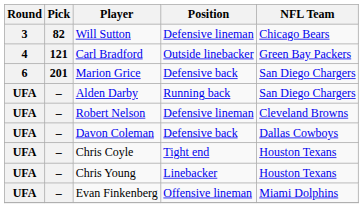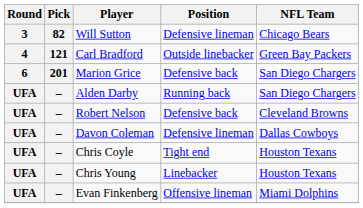 <table class="wikitable" style="font-size: 95%;">
 <tr>
 <th>Round</th>
 <th>Pick</th>
 <th>Player</th>
 <th>Position</th>
 <th>NFL Team</th>
 </tr>
 <tr>
 <th>3</th>
 <th>82</th>
 <td><a href='#'>Will Sutton</a></td>
 <td><a href='#'>Defensive lineman</a></td>
 <td><a href='#'>Chicago Bears</a></td>
 </tr>
 <tr>
 <th>4</th>
 <th>121</th>
 <td><a href='#'>Carl Bradford</a></td>
 <td><a href='#'>Outside linebacker</a></td>
 <td><a href='#'>Green Bay Packers</a></td>
 </tr>
 <tr>
 <th>6</th>
 <th>201</th>
 <td><a href='#'>Marion Grice</a></td>
 <td><a href='#'>Defensive back</a></td>
 <td><a href='#'>San Diego Chargers</a></td>
 </tr>
 <tr>
 <th>UFA</th>
 <th>–</th>
 <td><a href='#'>Alden Darby</a></td>
 <td><a href='#'>Running back</a></td>
 <td><a href='#'>San Diego Chargers</a></td>
 </tr>
 <tr>
 <th>UFA</th>
 <th>–</th>
 <td><a href='#'>Robert Nelson</a></td>
-<td><a href='#'>Defensive lineman</a></td>
+<td><a href='#'>Defensive back</a></td>
 <td><a href='#'>Cleveland Browns</a></td>
 </tr>
 <tr>
 <th>UFA</th>
 <th>–</th>
 <td><a href='#'>Davon Coleman</a></td>
-<td><a href='#'>Defensive back</a></td>
+<td><a href='#'>Defensive lineman</a></td>
 <td><a href='#'>Dallas Cowboys</a></td>
 </tr>
 <tr>
 <th>UFA</th>
 <th>–</th>
 <td>Chris Coyle</td>
 <td><a href='#'>Tight end</a></td>
 <td><a href='#'>Houston Texans</a></td>
 </tr>
 <tr>
 <th>UFA</th>
 <th>–</th>
 <td>Chris Young</td>
 <td><a href='#'>Linebacker</a></td>
 <td><a href='#'>Houston Texans</a></td>
 </tr>
 <tr>
 <th>UFA</th>
 <th>–</th>
 <td>Evan Finkenberg</td>
 <td><a href='#'>Offensive lineman</a></td>
 <td><a href='#'>Miami Dolphins</a></td>
 </tr>
 <tr>
 </tr>
 </table>
